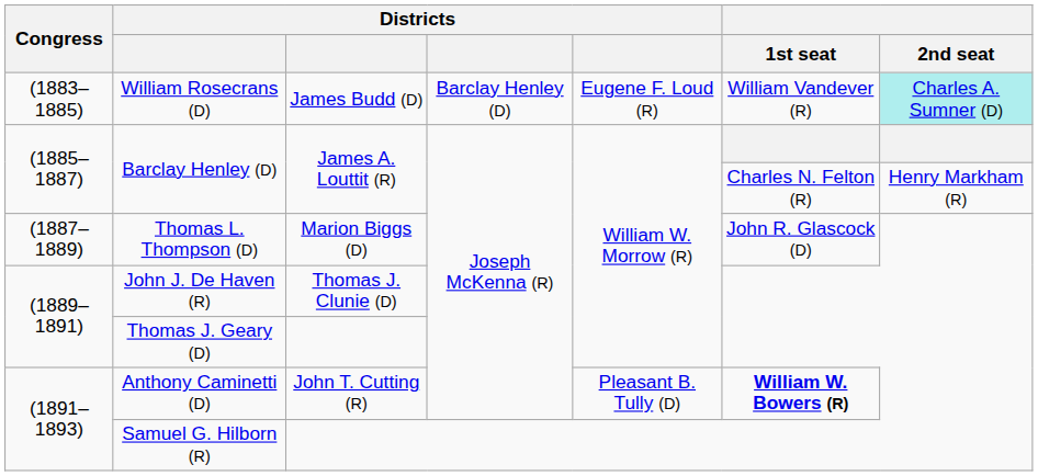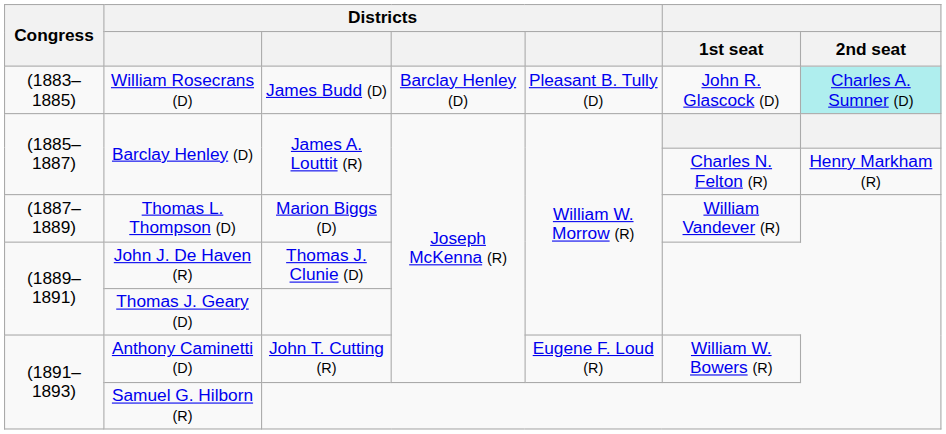 <table class=wikitable style="text-align:center">
 <tr>
 <th rowspan=2>Congress</th>
 <th colspan=4>Districts</th>
 <th colspan=2></th>
 </tr>
 <tr style="height:2em">
 <th></th>
 <th></th>
 <th></th>
 <th></th>
 <th>1st seat</th>
 <th>2nd seat</th>
 </tr>
 <tr style="height:2.5em">
 <td><strong></strong> (1883–1885)</td>
 <td><a href='#'>William Rosecrans</a> <small>(D)</small></td>
 <td><a href='#'>James Budd</a> <small>(D)</small></td>
 <td><a href='#'>Barclay Henley</a> <small>(D)</small></td>
-<td><a href='#'>Eugene F. Loud</a> <small>(R)</small></td>
-<td><a href='#'>William Vandever</a> <small>(R)</small></td>
+<td><a href='#'>Pleasant B. Tully</a> <small>(D)</small></td>
+<td><a href='#'>John R. Glascock</a> <small>(D)</small></td>
 <td style="background: paleturquoise;"><a href='#'>Charles A. Sumner</a> <small>(D)</small></td>
 </tr>
 <tr style="height:2em">
 <td rowspan=2><strong></strong> (1885–1887)</td>
 <td rowspan=2 ><a href='#'>Barclay Henley</a> <small>(D)</small></td>
 <td rowspan=2 ><a href='#'>James A. Louttit</a> <small>(R)</small></td>
 <td rowspan=6 ><a href='#'>Joseph McKenna</a> <small>(R)</small></td>
 <td rowspan=5 ><a href='#'>William W. Morrow</a> <small>(R)</small></td>
 <th></th>
 <th></th>
 </tr>
 <tr style="height:2.5em">
 <td><a href='#'>Charles N. Felton</a> <small>(R)</small></td>
 <td><a href='#'>Henry Markham</a> <small>(R)</small></td>
 </tr>
 <tr style="height:2.5em">
 <td><strong></strong> (1887–1889)</td>
 <td><a href='#'>Thomas L. Thompson</a> <small>(D)</small></td>
 <td><a href='#'>Marion Biggs</a> <small>(D)</small></td>
-<td><a href='#'>John R. Glascock</a> <small>(D)</small></td>
+<td><a href='#'>William Vandever</a> <small>(R)</small></td>
 </tr>
 <tr style="height:2em">
 <td rowspan=2><strong></strong> (1889–1891)</td>
 <td><a href='#'>John J. De Haven</a> <small>(R)</small></td>
 <td><a href='#'>Thomas J. Clunie</a> <small>(D)</small></td>
 </tr>
 <tr style="height:1.5em">
 <td><a href='#'>Thomas J. Geary</a> <small>(D)</small></td>
 </tr>
 <tr style="height:1.5em">
 <td rowspan=2><strong></strong> (1891–1893)</td>
 <td><a href='#'>Anthony Caminetti</a> <small>(D)</small></td>
 <td><a href='#'>John T. Cutting</a> <small>(R)</small></td>
-<td><a href='#'>Pleasant B. Tully</a> <small>(D)</small></td>
-<td><strong><a href='#'>William W. Bowers</a> <small>(R)</small></strong></td>
+<td><a href='#'>Eugene F. Loud</a> <small>(R)</small></td>
+<td><a href='#'>William W. Bowers</a> <small>(R)</small></td>
 </tr>
 <tr style="height:2em">
 <td><a href='#'>Samuel G. Hilborn</a> <small>(R)</small></td>
 </tr>
 </table>
